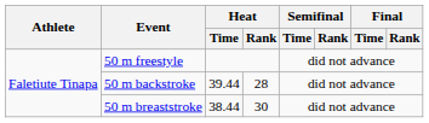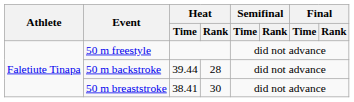 <table class=wikitable style=font-size:90%>
 <tr>
 <th rowspan=2>Athlete</th>
 <th rowspan=2>Event</th>
 <th colspan=2>Heat</th>
 <th colspan=2>Semifinal</th>
 <th colspan=2>Final</th>
 </tr>
 <tr style=font-size:95%>
 <th>Time</th>
 <th>Rank</th>
 <th>Time</th>
 <th>Rank</th>
 <th>Time</th>
 <th>Rank</th>
 </tr>
 <tr align=center>
 <td align=left rowspan=3><a href='#'>Faletiute Tinapa</a></td>
 <td align=left><a href='#'>50 m freestyle</a></td>
 <td colspan=2></td>
 <td colspan=4>did not advance</td>
 </tr>
 <tr align=center>
 <td align=left><a href='#'>50 m backstroke</a></td>
 <td>39.44</td>
 <td>28</td>
 <td colspan=4>did not advance</td>
 </tr>
 <tr align=center>
 <td align=left><a href='#'>50 m breaststroke</a></td>
-<td>38.44</td>
+<td>38.41</td>
 <td>30</td>
 <td colspan=4>did not advance</td>
 </tr>
 </table>
